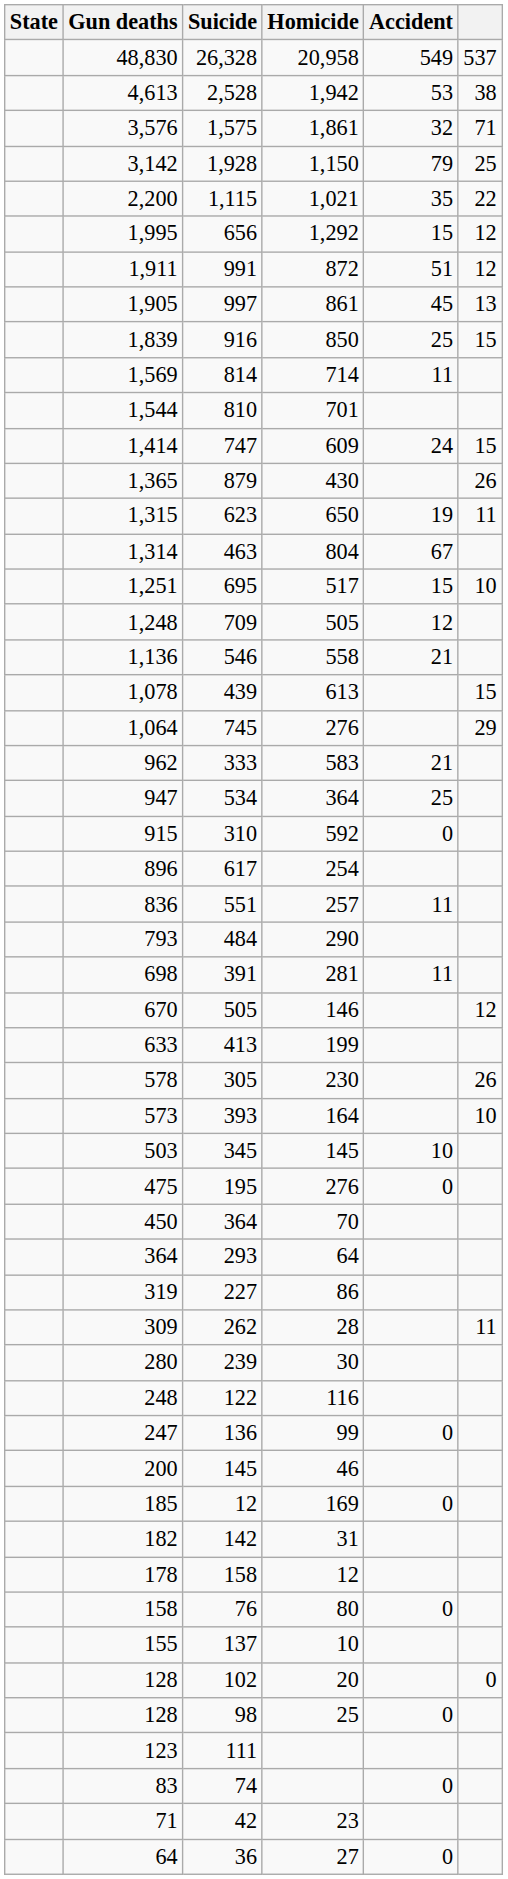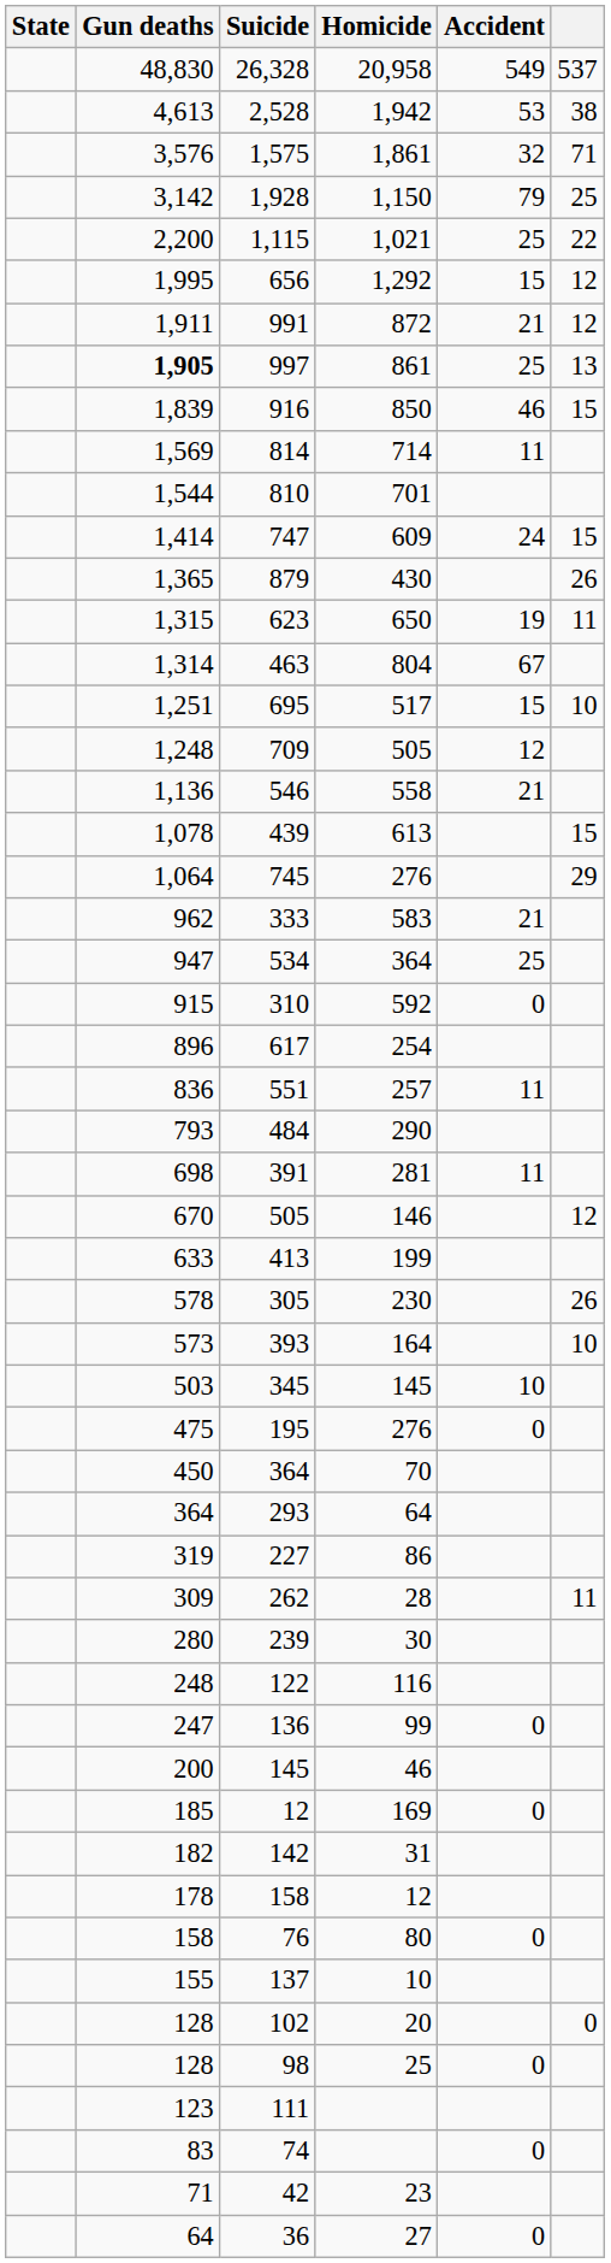 <table class="wikitable sortable sticky-table-col1 sticky-table-head mw-datatable static-row-numbers sort-under col1left" style=text-align:right;>
 <tr>
 <th>State</th>
 <th>Gun deaths</th>
 <th>Suicide</th>
 <th>Homicide</th>
 <th>Accident</th>
 <th></th>
 </tr>
 <tr class=static-row-numbers-norank>
 <td></td>
 <td>48,830</td>
 <td>26,328</td>
 <td>20,958</td>
 <td>549</td>
 <td>537</td>
 </tr>
 <tr>
 <td></td>
 <td>4,613</td>
 <td>2,528</td>
 <td>1,942</td>
 <td>53</td>
 <td>38</td>
 </tr>
 <tr>
 <td></td>
 <td>3,576</td>
 <td>1,575</td>
 <td>1,861</td>
 <td>32</td>
 <td>71</td>
 </tr>
 <tr>
 <td></td>
 <td>3,142</td>
 <td>1,928</td>
 <td>1,150</td>
 <td>79</td>
 <td>25</td>
 </tr>
 <tr>
 <td></td>
 <td>2,200</td>
 <td>1,115</td>
 <td>1,021</td>
-<td>35</td>
+<td>25</td>
 <td>22</td>
 </tr>
 <tr>
 <td></td>
 <td>1,995</td>
 <td>656</td>
 <td>1,292</td>
 <td>15</td>
 <td>12</td>
 </tr>
 <tr>
 <td></td>
 <td>1,911</td>
 <td>991</td>
 <td>872</td>
-<td>51</td>
+<td>21</td>
 <td>12</td>
 </tr>
 <tr>
 <td></td>
-<td>1,905</td>
+<td><strong>1,905</strong></td>
 <td>997</td>
 <td>861</td>
-<td>45</td>
+<td>25</td>
 <td>13</td>
 </tr>
 <tr>
 <td></td>
 <td>1,839</td>
 <td>916</td>
 <td>850</td>
-<td>25</td>
+<td>46</td>
 <td>15</td>
 </tr>
 <tr>
 <td></td>
 <td>1,569</td>
 <td>814</td>
 <td>714</td>
 <td>11</td>
 <td></td>
 </tr>
 <tr>
 <td></td>
 <td>1,544</td>
 <td>810</td>
 <td>701</td>
 <td></td>
 <td></td>
 </tr>
 <tr>
 <td></td>
 <td>1,414</td>
 <td>747</td>
 <td>609</td>
 <td>24</td>
 <td>15</td>
 </tr>
 <tr>
 <td></td>
 <td>1,365</td>
 <td>879</td>
 <td>430</td>
 <td></td>
 <td>26</td>
 </tr>
 <tr>
 <td></td>
 <td>1,315</td>
 <td>623</td>
 <td>650</td>
 <td>19</td>
 <td>11</td>
 </tr>
 <tr>
 <td></td>
 <td>1,314</td>
 <td>463</td>
 <td>804</td>
 <td>67</td>
 <td></td>
 </tr>
 <tr>
 <td></td>
 <td>1,251</td>
 <td>695</td>
 <td>517</td>
 <td>15</td>
 <td>10</td>
 </tr>
 <tr>
 <td></td>
 <td>1,248</td>
 <td>709</td>
 <td>505</td>
 <td>12</td>
 <td></td>
 </tr>
 <tr>
 <td></td>
 <td>1,136</td>
 <td>546</td>
 <td>558</td>
 <td>21</td>
 <td></td>
 </tr>
 <tr>
 <td></td>
 <td>1,078</td>
 <td>439</td>
 <td>613</td>
 <td></td>
 <td>15</td>
 </tr>
 <tr>
 <td></td>
 <td>1,064</td>
 <td>745</td>
 <td>276</td>
 <td></td>
 <td>29</td>
 </tr>
 <tr>
 <td></td>
 <td>962</td>
 <td>333</td>
 <td>583</td>
 <td>21</td>
 <td></td>
 </tr>
 <tr>
 <td></td>
 <td>947</td>
 <td>534</td>
 <td>364</td>
 <td>25</td>
 <td></td>
 </tr>
 <tr>
 <td></td>
 <td>915</td>
 <td>310</td>
 <td>592</td>
 <td>0</td>
 <td></td>
 </tr>
 <tr>
 <td></td>
 <td>896</td>
 <td>617</td>
 <td>254</td>
 <td></td>
 <td></td>
 </tr>
 <tr>
 <td></td>
 <td>836</td>
 <td>551</td>
 <td>257</td>
 <td>11</td>
 <td></td>
 </tr>
 <tr>
 <td></td>
 <td>793</td>
 <td>484</td>
 <td>290</td>
 <td></td>
 <td></td>
 </tr>
 <tr>
 <td></td>
 <td>698</td>
 <td>391</td>
 <td>281</td>
 <td>11</td>
 <td></td>
 </tr>
 <tr>
 <td></td>
 <td>670</td>
 <td>505</td>
 <td>146</td>
 <td></td>
 <td>12</td>
 </tr>
 <tr>
 <td></td>
 <td>633</td>
 <td>413</td>
 <td>199</td>
 <td></td>
 <td></td>
 </tr>
 <tr>
 <td></td>
 <td>578</td>
 <td>305</td>
 <td>230</td>
 <td></td>
 <td>26</td>
 </tr>
 <tr>
 <td></td>
 <td>573</td>
 <td>393</td>
 <td>164</td>
 <td></td>
 <td>10</td>
 </tr>
 <tr>
 <td></td>
 <td>503</td>
 <td>345</td>
 <td>145</td>
 <td>10</td>
 <td></td>
 </tr>
 <tr>
 <td></td>
 <td>475</td>
 <td>195</td>
 <td>276</td>
 <td>0</td>
 <td></td>
 </tr>
 <tr>
 <td></td>
 <td>450</td>
 <td>364</td>
 <td>70</td>
 <td></td>
 <td></td>
 </tr>
 <tr>
 <td></td>
 <td>364</td>
 <td>293</td>
 <td>64</td>
 <td></td>
 <td></td>
 </tr>
 <tr>
 <td></td>
 <td>319</td>
 <td>227</td>
 <td>86</td>
 <td></td>
 <td></td>
 </tr>
 <tr>
 <td></td>
 <td>309</td>
 <td>262</td>
 <td>28</td>
 <td></td>
 <td>11</td>
 </tr>
 <tr>
 <td></td>
 <td>280</td>
 <td>239</td>
 <td>30</td>
 <td></td>
 <td></td>
 </tr>
 <tr>
 <td></td>
 <td>248</td>
 <td>122</td>
 <td>116</td>
 <td></td>
 <td></td>
 </tr>
 <tr>
 <td></td>
 <td>247</td>
 <td>136</td>
 <td>99</td>
 <td>0</td>
 <td></td>
 </tr>
 <tr>
 <td></td>
 <td>200</td>
 <td>145</td>
 <td>46</td>
 <td></td>
 <td></td>
 </tr>
 <tr class=static-row-numbers-norank>
 <td></td>
 <td>185</td>
 <td>12</td>
 <td>169</td>
 <td>0</td>
 <td></td>
 </tr>
 <tr>
 <td></td>
 <td>182</td>
 <td>142</td>
 <td>31</td>
 <td></td>
 <td></td>
 </tr>
 <tr>
 <td></td>
 <td>178</td>
 <td>158</td>
 <td>12</td>
 <td></td>
 <td></td>
 </tr>
 <tr>
 <td></td>
 <td>158</td>
 <td>76</td>
 <td>80</td>
 <td>0</td>
 <td></td>
 </tr>
 <tr>
 <td></td>
 <td>155</td>
 <td>137</td>
 <td>10</td>
 <td></td>
 <td></td>
 </tr>
 <tr>
 <td></td>
 <td>128</td>
 <td>102</td>
 <td>20</td>
 <td></td>
 <td>0</td>
 </tr>
 <tr>
 <td></td>
 <td>128</td>
 <td>98</td>
 <td>25</td>
 <td>0</td>
 <td></td>
 </tr>
 <tr>
 <td></td>
 <td>123</td>
 <td>111</td>
 <td></td>
 <td></td>
 <td></td>
 </tr>
 <tr>
 <td></td>
 <td>83</td>
 <td>74</td>
 <td></td>
 <td>0</td>
 <td></td>
 </tr>
 <tr>
 <td></td>
 <td>71</td>
 <td>42</td>
 <td>23</td>
 <td></td>
 <td></td>
 </tr>
 <tr>
 <td></td>
 <td>64</td>
 <td>36</td>
 <td>27</td>
 <td>0</td>
 <td></td>
 </tr>
 </table>
